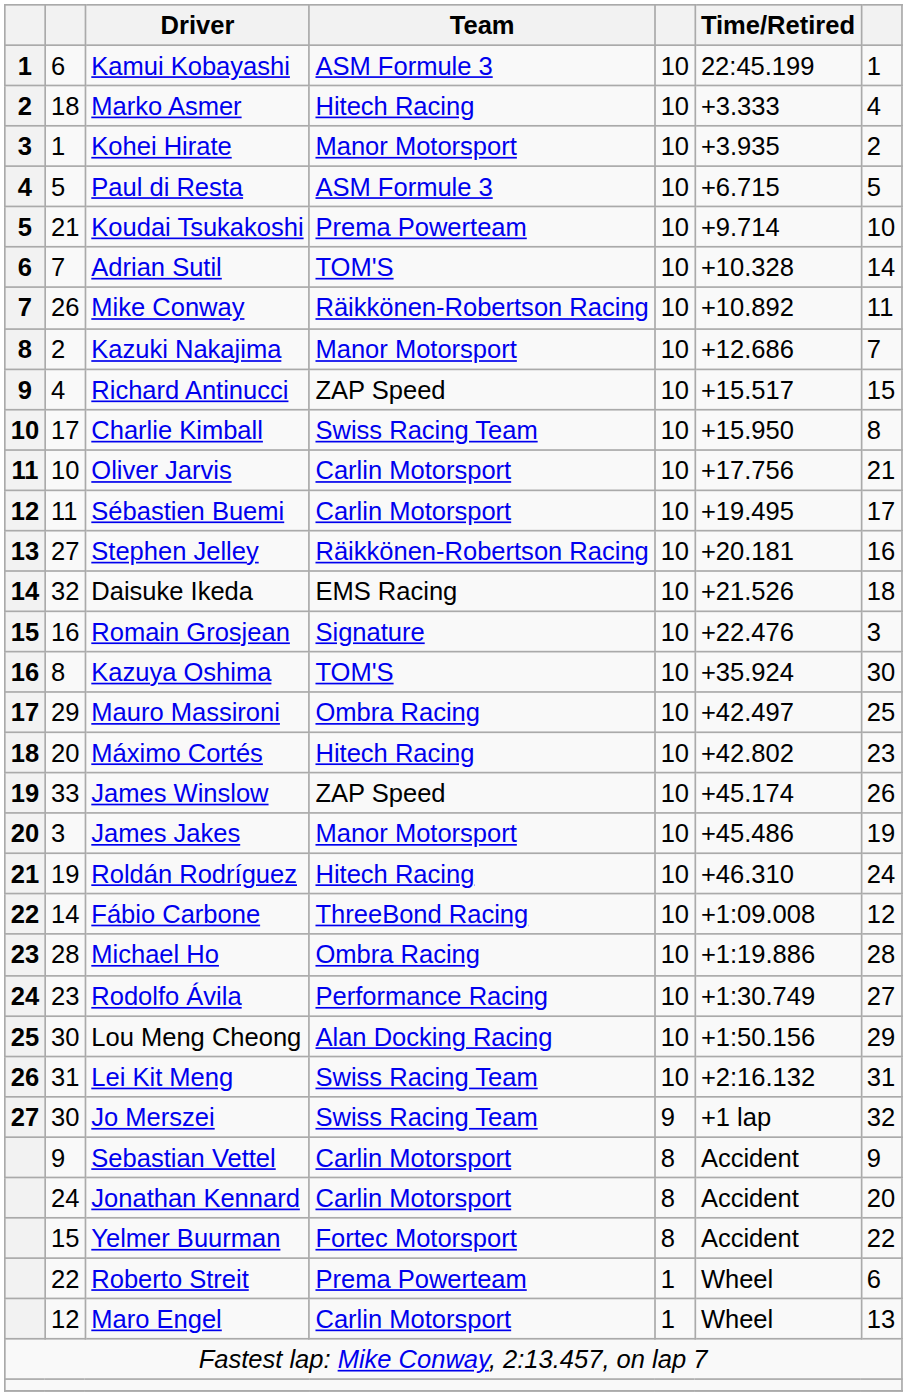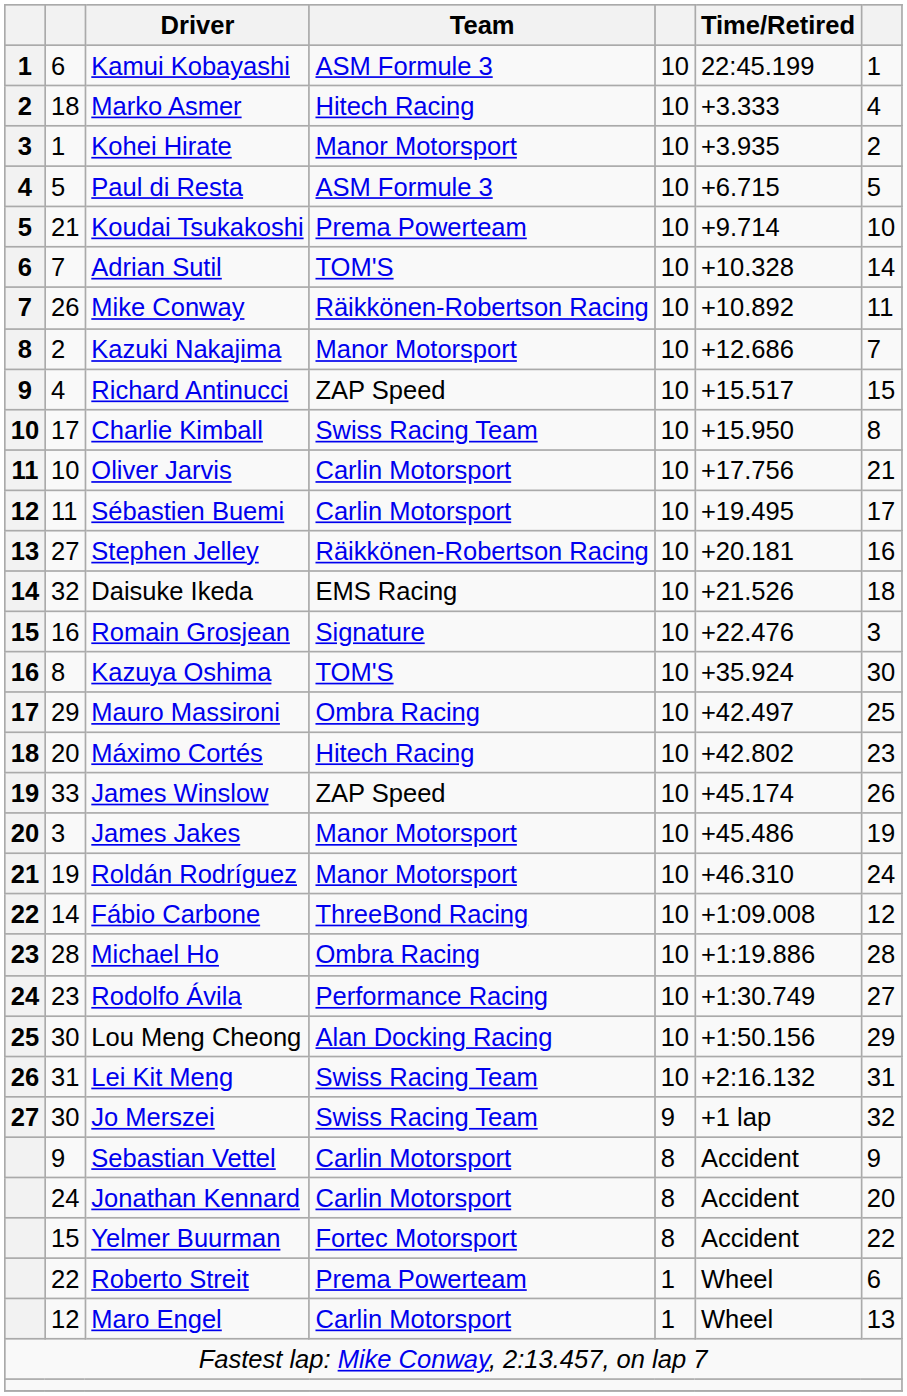 <table class="wikitable" style="font-size: 95%;">
 <tr>
 <th scope="col"></th>
 <th scope="col"></th>
 <th scope="col">Driver</th>
 <th scope="col">Team</th>
 <th scope="col"></th>
 <th scope="col">Time/Retired</th>
 <th scope="col"></th>
 </tr>
 <tr>
 <th scope="row">1</th>
 <td>6</td>
 <td> <a href='#'>Kamui Kobayashi</a></td>
 <td><a href='#'>ASM Formule 3</a></td>
 <td>10</td>
 <td>22:45.199</td>
 <td>1</td>
 </tr>
 <tr>
 <th scope="row">2</th>
 <td>18</td>
 <td> <a href='#'>Marko Asmer</a></td>
 <td><a href='#'>Hitech Racing</a></td>
 <td>10</td>
 <td>+3.333</td>
 <td>4</td>
 </tr>
 <tr>
 <th scope="row">3</th>
 <td>1</td>
 <td> <a href='#'>Kohei Hirate</a></td>
 <td><a href='#'>Manor Motorsport</a></td>
 <td>10</td>
 <td>+3.935</td>
 <td>2</td>
 </tr>
 <tr>
 <th scope="row">4</th>
 <td>5</td>
 <td> <a href='#'>Paul di Resta</a></td>
 <td><a href='#'>ASM Formule 3</a></td>
 <td>10</td>
 <td>+6.715</td>
 <td>5</td>
 </tr>
 <tr>
 <th scope="row">5</th>
 <td>21</td>
 <td> <a href='#'>Koudai Tsukakoshi</a></td>
 <td><a href='#'>Prema Powerteam</a></td>
 <td>10</td>
 <td>+9.714</td>
 <td>10</td>
 </tr>
 <tr>
 <th scope="row">6</th>
 <td>7</td>
 <td> <a href='#'>Adrian Sutil</a></td>
 <td><a href='#'>TOM'S</a></td>
 <td>10</td>
 <td>+10.328</td>
 <td>14</td>
 </tr>
 <tr>
 <th scope="row">7</th>
 <td>26</td>
 <td> <a href='#'>Mike Conway</a></td>
 <td><a href='#'>Räikkönen-Robertson Racing</a></td>
 <td>10</td>
 <td>+10.892</td>
 <td>11</td>
 </tr>
 <tr>
 <th scope="row">8</th>
 <td>2</td>
 <td> <a href='#'>Kazuki Nakajima</a></td>
 <td><a href='#'>Manor Motorsport</a></td>
 <td>10</td>
 <td>+12.686</td>
 <td>7</td>
 </tr>
 <tr>
 <th scope="row">9</th>
 <td>4</td>
 <td> <a href='#'>Richard Antinucci</a></td>
 <td>ZAP Speed</td>
 <td>10</td>
 <td>+15.517</td>
 <td>15</td>
 </tr>
 <tr>
 <th scope="row">10</th>
 <td>17</td>
 <td> <a href='#'>Charlie Kimball</a></td>
 <td><a href='#'>Swiss Racing Team</a></td>
 <td>10</td>
 <td>+15.950</td>
 <td>8</td>
 </tr>
 <tr>
 <th scope="row">11</th>
 <td>10</td>
 <td> <a href='#'>Oliver Jarvis</a></td>
 <td><a href='#'>Carlin Motorsport</a></td>
 <td>10</td>
 <td>+17.756</td>
 <td>21</td>
 </tr>
 <tr>
 <th scope="row">12</th>
 <td>11</td>
 <td> <a href='#'>Sébastien Buemi</a></td>
 <td><a href='#'>Carlin Motorsport</a></td>
 <td>10</td>
 <td>+19.495</td>
 <td>17</td>
 </tr>
 <tr>
 <th scope="row">13</th>
 <td>27</td>
 <td> <a href='#'>Stephen Jelley</a></td>
 <td><a href='#'>Räikkönen-Robertson Racing</a></td>
 <td>10</td>
 <td>+20.181</td>
 <td>16</td>
 </tr>
 <tr>
 <th scope="row">14</th>
 <td>32</td>
 <td> Daisuke Ikeda</td>
 <td>EMS Racing</td>
 <td>10</td>
 <td>+21.526</td>
 <td>18</td>
 </tr>
 <tr>
 <th scope="row">15</th>
 <td>16</td>
 <td> <a href='#'>Romain Grosjean</a></td>
 <td><a href='#'>Signature</a></td>
 <td>10</td>
 <td>+22.476</td>
 <td>3</td>
 </tr>
 <tr>
 <th scope="row">16</th>
 <td>8</td>
 <td> <a href='#'>Kazuya Oshima</a></td>
 <td><a href='#'>TOM'S</a></td>
 <td>10</td>
 <td>+35.924</td>
 <td>30</td>
 </tr>
 <tr>
 <th scope="row">17</th>
 <td>29</td>
 <td> <a href='#'>Mauro Massironi</a></td>
 <td><a href='#'>Ombra Racing</a></td>
 <td>10</td>
 <td>+42.497</td>
 <td>25</td>
 </tr>
 <tr>
 <th scope="row">18</th>
 <td>20</td>
 <td> <a href='#'>Máximo Cortés</a></td>
 <td><a href='#'>Hitech Racing</a></td>
 <td>10</td>
 <td>+42.802</td>
 <td>23</td>
 </tr>
 <tr>
 <th scope="row">19</th>
 <td>33</td>
 <td> <a href='#'>James Winslow</a></td>
 <td>ZAP Speed</td>
 <td>10</td>
 <td>+45.174</td>
 <td>26</td>
 </tr>
 <tr>
 <th scope="row">20</th>
 <td>3</td>
 <td> <a href='#'>James Jakes</a></td>
 <td><a href='#'>Manor Motorsport</a></td>
 <td>10</td>
 <td>+45.486</td>
 <td>19</td>
 </tr>
 <tr>
 <th scope="row">21</th>
 <td>19</td>
 <td> <a href='#'>Roldán Rodríguez</a></td>
-<td><a href='#'>Hitech Racing</a></td>
+<td><a href='#'>Manor Motorsport</a></td>
 <td>10</td>
 <td>+46.310</td>
 <td>24</td>
 </tr>
 <tr>
 <th scope="row">22</th>
 <td>14</td>
 <td> <a href='#'>Fábio Carbone</a></td>
 <td><a href='#'>ThreeBond Racing</a></td>
 <td>10</td>
 <td>+1:09.008</td>
 <td>12</td>
 </tr>
 <tr>
 <th scope="row">23</th>
 <td>28</td>
 <td> <a href='#'>Michael Ho</a></td>
 <td><a href='#'>Ombra Racing</a></td>
 <td>10</td>
 <td>+1:19.886</td>
 <td>28</td>
 </tr>
 <tr>
 <th scope="row">24</th>
 <td>23</td>
 <td> <a href='#'>Rodolfo Ávila</a></td>
 <td><a href='#'>Performance Racing</a></td>
 <td>10</td>
 <td>+1:30.749</td>
 <td>27</td>
 </tr>
 <tr>
 <th scope="row">25</th>
 <td>30</td>
 <td> Lou Meng Cheong</td>
 <td><a href='#'>Alan Docking Racing</a></td>
 <td>10</td>
 <td>+1:50.156</td>
 <td>29</td>
 </tr>
 <tr>
 <th scope="row">26</th>
 <td>31</td>
 <td> <a href='#'>Lei Kit Meng</a></td>
 <td><a href='#'>Swiss Racing Team</a></td>
 <td>10</td>
 <td>+2:16.132</td>
 <td>31</td>
 </tr>
 <tr>
 <th scope="row">27</th>
 <td>30</td>
 <td> <a href='#'>Jo Merszei</a></td>
 <td><a href='#'>Swiss Racing Team</a></td>
 <td>9</td>
 <td>+1 lap</td>
 <td>32</td>
 </tr>
 <tr>
 <th scope="row"></th>
 <td>9</td>
 <td> <a href='#'>Sebastian Vettel</a></td>
 <td><a href='#'>Carlin Motorsport</a></td>
 <td>8</td>
 <td>Accident</td>
 <td>9</td>
 </tr>
 <tr>
 <th scope="row"></th>
 <td>24</td>
 <td> <a href='#'>Jonathan Kennard</a></td>
 <td><a href='#'>Carlin Motorsport</a></td>
 <td>8</td>
 <td>Accident</td>
 <td>20</td>
 </tr>
 <tr>
 <th scope="row"></th>
 <td>15</td>
 <td> <a href='#'>Yelmer Buurman</a></td>
 <td><a href='#'>Fortec Motorsport</a></td>
 <td>8</td>
 <td>Accident</td>
 <td>22</td>
 </tr>
 <tr>
 <th scope="row"></th>
 <td>22</td>
 <td> <a href='#'>Roberto Streit</a></td>
 <td><a href='#'>Prema Powerteam</a></td>
 <td>1</td>
 <td>Wheel</td>
 <td>6</td>
 </tr>
 <tr>
 <th scope="row"></th>
 <td>12</td>
 <td> <a href='#'>Maro Engel</a></td>
 <td><a href='#'>Carlin Motorsport</a></td>
 <td>1</td>
 <td>Wheel</td>
 <td>13</td>
 </tr>
 <tr>
 <td colspan=7 align=center><em>Fastest lap: <a href='#'>Mike Conway</a>, 2:13.457,  on lap 7</em></td>
 </tr>
 <tr>
 <td colspan=7></td>
 </tr>
 <tr>
 </tr>
 </table>
